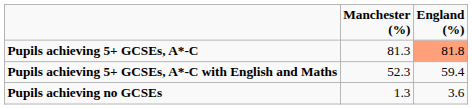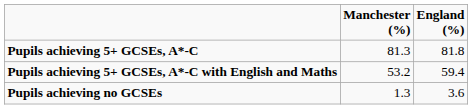 <table class="wikitable" border="1">
 <tr>
 <td></td>
 <td align=right><strong>Manchester <br>(%) </strong></td>
 <td align=right><strong>England <br>(%)</strong></td>
 </tr>
 <tr>
 <td><strong>Pupils achieving 5+ GCSEs, A*-C </strong></td>
 <td align=right>81.3</td>
-<td align=right style="background: lightsalmon;">81.8</td>
+<td align=right>81.8</td>
 </tr>
 <tr>
 <td><strong>Pupils achieving 5+ GCSEs, A*-C with English and Maths </strong></td>
-<td align=right>52.3</td>
+<td align=right>53.2</td>
 <td align=right>59.4</td>
 </tr>
 <tr>
 <td><strong>Pupils achieving no GCSEs</strong></td>
 <td align=right>1.3</td>
 <td align=right>3.6</td>
 </tr>
 </table>
